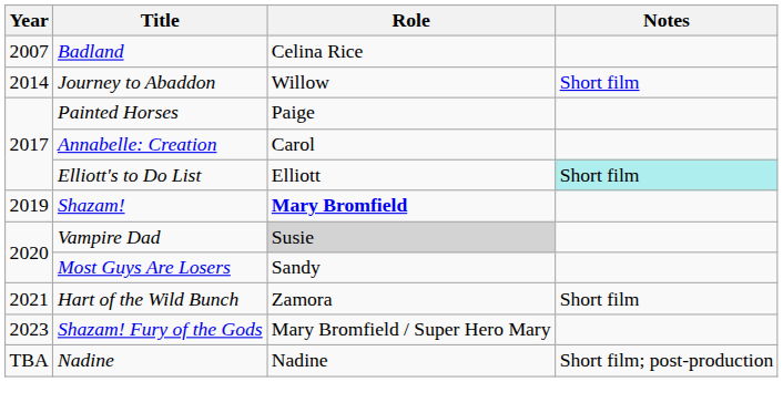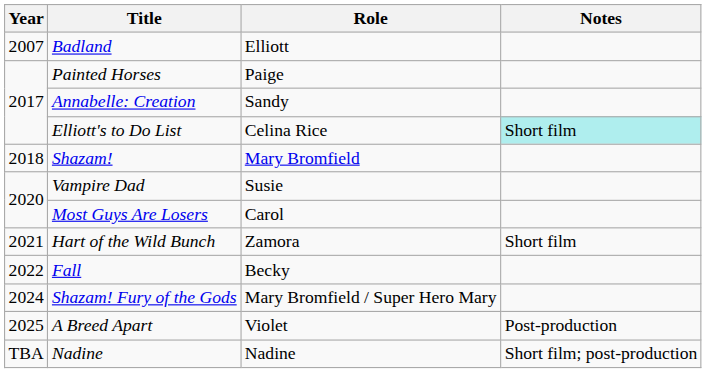 <table class="wikitable sortable">
 <tr>
 <th>Year</th>
 <th>Title</th>
 <th>Role</th>
 <th class="unsortable">Notes</th>
 </tr>
 <tr>
 <td>2007</td>
 <td><em><a href='#'>Badland</a></em></td>
-<td>Celina Rice</td>
+<td>Elliott</td>
 <td></td>
-</tr>
-<tr>
-<td>2014</td>
-<td><em>Journey to Abaddon</em></td>
-<td>Willow</td>
-<td><a href='#'>Short film</a></td>
 </tr>
 <tr>
 <td rowspan="3">2017</td>
 <td><em>Painted Horses</em></td>
 <td>Paige</td>
 <td></td>
 </tr>
 <tr>
 <td><em><a href='#'>Annabelle: Creation</a></em></td>
-<td>Carol</td>
+<td>Sandy</td>
 <td></td>
 </tr>
 <tr>
 <td><em>Elliott's to Do List</em></td>
-<td>Elliott</td>
+<td>Celina Rice</td>
 <td style="background: paleturquoise;">Short film</td>
 </tr>
 <tr>
-<td>2019</td>
+<td>2018</td>
 <td><em><a href='#'>Shazam!</a></em></td>
-<td><strong><a href='#'>Mary Bromfield</a></strong></td>
+<td><a href='#'>Mary Bromfield</a></td>
 <td></td>
 </tr>
 <tr>
 <td rowspan="2">2020</td>
 <td><em>Vampire Dad</em></td>
-<td style="background: lightgrey;">Susie</td>
+<td>Susie</td>
 <td></td>
 </tr>
 <tr>
 <td><em><a href='#'>Most Guys Are Losers</a></em></td>
-<td>Sandy</td>
+<td>Carol</td>
 <td></td>
 </tr>
 <tr>
 <td>2021</td>
 <td><em>Hart of the Wild Bunch</em></td>
 <td>Zamora</td>
 <td>Short film</td>
 </tr>
 <tr>
-<td>2023</td>
+<td>2022</td>
+<td><em><a href='#'>Fall</a></em></td>
+<td>Becky</td>
+<td></td>
+</tr>
+<tr>
+<td>2024</td>
 <td><em><a href='#'>Shazam! Fury of the Gods</a></em></td>
 <td>Mary Bromfield / Super Hero Mary</td>
 <td></td>
+</tr>
+<tr>
+<td>2025</td>
+<td><em>A Breed Apart</em></td>
+<td>Violet</td>
+<td>Post-production</td>
 </tr>
 <tr>
 <td>TBA</td>
 <td><em>Nadine</em></td>
 <td>Nadine</td>
 <td>Short film; post-production</td>
 </tr>
 </table>
